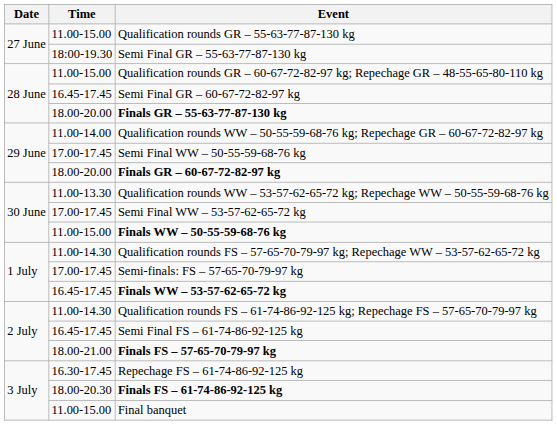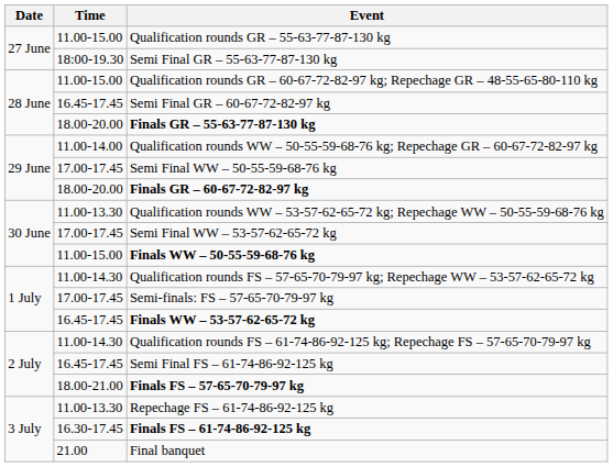 <table class=wikitable>
 <tr>
 <th>Date</th>
 <th>Time</th>
 <th>Event</th>
 </tr>
 <tr>
 <td rowspan="2">27 June</td>
 <td>11.00-15.00</td>
 <td>Qualification rounds GR – 55-63-77-87-130 kg</td>
 </tr>
 <tr>
 <td>18:00-19.30</td>
 <td>Semi Final GR – 55-63-77-87-130 kg</td>
 </tr>
 <tr>
 <td rowspan="3">28 June</td>
 <td>11.00-15.00</td>
 <td>Qualification rounds GR – 60-67-72-82-97 kg; Repechage GR – 48-55-65-80-110 kg</td>
 </tr>
 <tr>
 <td>16.45-17.45</td>
 <td>Semi Final GR – 60-67-72-82-97 kg</td>
 </tr>
 <tr>
 <td>18.00-20.00</td>
 <td><strong>Finals  GR – 55-63-77-87-130 kg</strong></td>
 </tr>
 <tr>
 <td rowspan="3">29 June</td>
 <td>11.00-14.00</td>
 <td>Qualification rounds WW – 50-55-59-68-76 kg; Repechage GR – 60-67-72-82-97 kg</td>
 </tr>
 <tr>
 <td>17.00-17.45</td>
 <td>Semi Final WW – 50-55-59-68-76 kg</td>
 </tr>
 <tr>
 <td>18.00-20.00</td>
 <td><strong>Finals GR – 60-67-72-82-97 kg</strong></td>
 </tr>
 <tr>
 <td rowspan="3">30 June</td>
 <td>11.00-13.30</td>
 <td>Qualification rounds WW – 53-57-62-65-72 kg; Repechage WW – 50-55-59-68-76 kg</td>
 </tr>
 <tr>
 <td>17.00-17.45</td>
 <td>Semi Final WW – 53-57-62-65-72 kg</td>
 </tr>
 <tr>
 <td>11.00-15.00</td>
 <td><strong>Finals WW – 50-55-59-68-76 kg</strong></td>
 </tr>
 <tr>
 <td rowspan="3">1 July</td>
 <td>11.00-14.30</td>
 <td>Qualification rounds FS – 57-65-70-79-97 kg; Repechage WW – 53-57-62-65-72 kg</td>
 </tr>
 <tr>
 <td>17.00-17.45</td>
 <td>Semi-finals: FS – 57-65-70-79-97 kg</td>
 </tr>
 <tr>
 <td>16.45-17.45</td>
 <td><strong>Finals WW – 53-57-62-65-72 kg</strong></td>
 </tr>
 <tr>
 <td rowspan="3">2 July</td>
 <td>11.00-14.30</td>
 <td>Qualification rounds FS – 61-74-86-92-125 kg; Repechage FS – 57-65-70-79-97 kg</td>
 </tr>
 <tr>
 <td>16.45-17.45</td>
 <td>Semi Final FS – 61-74-86-92-125 kg</td>
 </tr>
 <tr>
 <td>18.00-21.00</td>
 <td><strong>Finals FS – 57-65-70-79-97 kg</strong></td>
 </tr>
 <tr>
 <td rowspan="3">3 July</td>
-<td>16.30-17.45</td>
+<td>11.00-13.30</td>
 <td>Repechage FS – 61-74-86-92-125 kg</td>
 </tr>
 <tr>
-<td>18.00-20.30</td>
+<td>16.30-17.45</td>
 <td><strong>Finals FS – 61-74-86-92-125 kg</strong></td>
 </tr>
 <tr>
-<td>11.00-15.00</td>
+<td>21.00</td>
 <td>Final banquet</td>
 </tr>
 </table>
